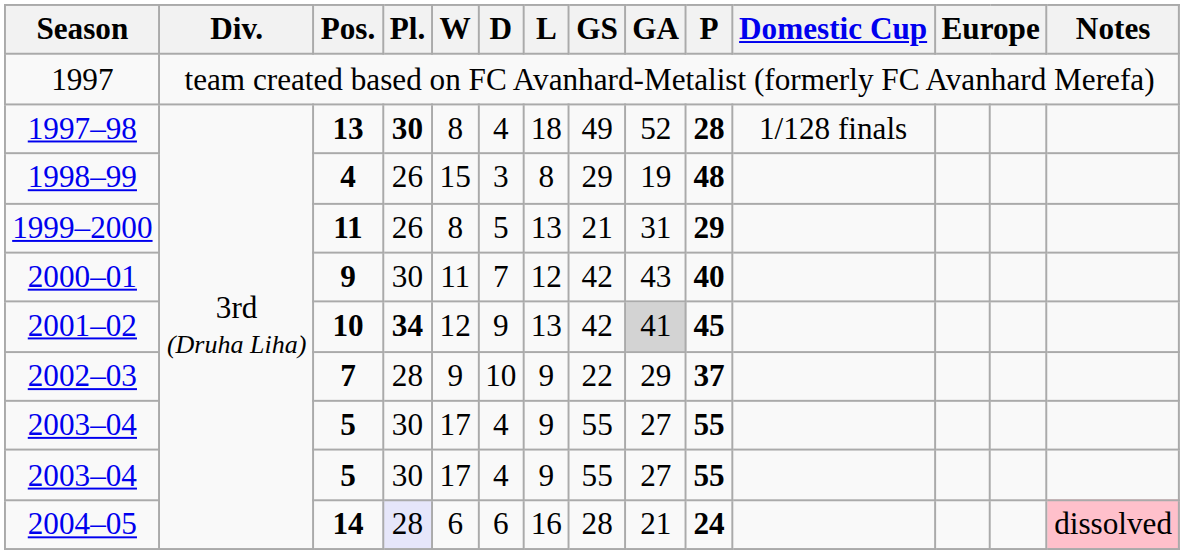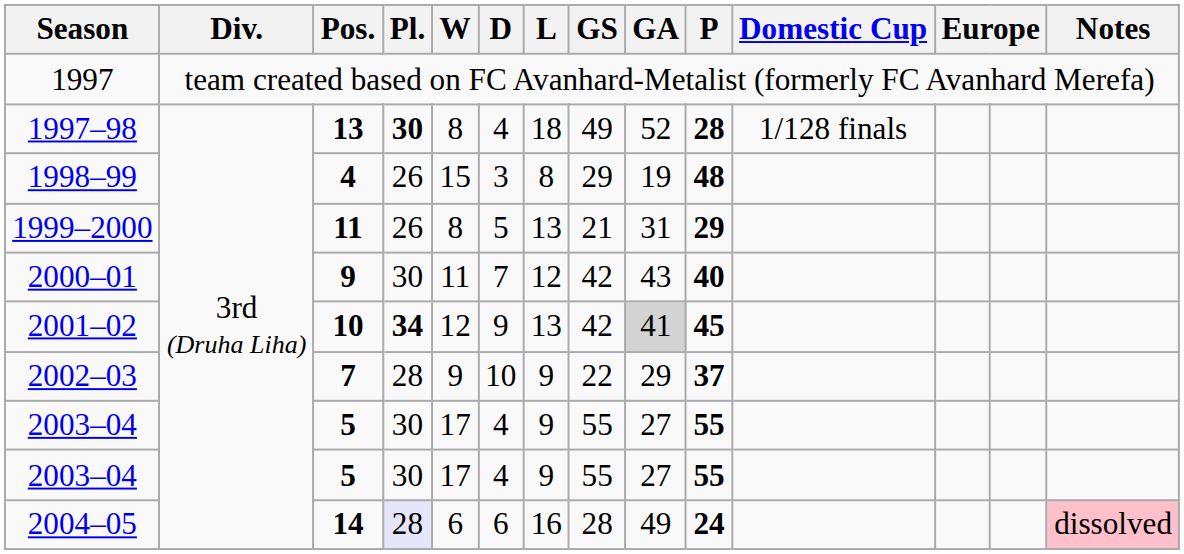 <table class="wikitable" style="font-size:100%; text-align: center;">
 <tr bgcolor="#efefef">
 <th>Season</th>
 <th>Div.</th>
 <th>Pos.</th>
 <th>Pl.</th>
 <th>W</th>
 <th>D</th>
 <th>L</th>
 <th>GS</th>
 <th>GA</th>
 <th>P</th>
 <th><a href='#'>Domestic Cup</a></th>
 <th colspan="2">Europe</th>
 <th>Notes</th>
 </tr>
 <tr>
 <td>1997</td>
 <td align="center" colspan=13>team created based on FC Avanhard-Metalist (formerly FC Avanhard Merefa)</td>
 </tr>
 <tr>
 <td align="center"><a href='#'>1997–98</a></td>
 <td align="center" rowspan=9>3rd<br><small><em>(Druha Liha)</em></small></td>
 <td align="center"><strong>13</strong></td>
 <td align="center"><strong>30</strong></td>
 <td align="center">8</td>
 <td align="center">4</td>
 <td align="center">18</td>
 <td align="center">49</td>
 <td align="center">52</td>
 <td align="center"><strong>28</strong></td>
 <td align="center">1/128 finals</td>
 <td align="center"></td>
 <td align="center"></td>
 <td align="center"></td>
 </tr>
 <tr>
 <td align="center"><a href='#'>1998–99</a></td>
 <td align="center"><strong>4</strong></td>
 <td align="center">26</td>
 <td align="center">15</td>
 <td align="center">3</td>
 <td align="center">8</td>
 <td align="center">29</td>
 <td align="center">19</td>
 <td align="center"><strong>48</strong></td>
 <td align="center"></td>
 <td align="center"></td>
 <td align="center"></td>
 <td align="center"></td>
 </tr>
 <tr>
 <td align="center"><a href='#'>1999–2000</a></td>
 <td align="center"><strong>11</strong></td>
 <td align="center">26</td>
 <td align="center">8</td>
 <td align="center">5</td>
 <td align="center">13</td>
 <td align="center">21</td>
 <td align="center">31</td>
 <td align="center"><strong>29</strong></td>
 <td align="center"></td>
 <td align="center"></td>
 <td align="center"></td>
 <td align="center"></td>
 </tr>
 <tr>
 <td align="center"><a href='#'>2000–01</a></td>
 <td align="center"><strong>9</strong></td>
 <td align="center">30</td>
 <td align="center">11</td>
 <td align="center">7</td>
 <td align="center">12</td>
 <td align="center">42</td>
 <td align="center">43</td>
 <td align="center"><strong>40</strong></td>
 <td align="center"></td>
 <td align="center"></td>
 <td align="center"></td>
 <td align="center"></td>
 </tr>
 <tr>
 <td align="center"><a href='#'>2001–02</a></td>
 <td align="center"><strong>10</strong></td>
 <td align="center"><strong>34</strong></td>
 <td align="center">12</td>
 <td align="center">9</td>
 <td align="center">13</td>
 <td align="center">42</td>
 <td align="center" style="background: lightgrey;">41</td>
 <td align="center"><strong>45</strong></td>
 <td align="center"></td>
 <td align="center"></td>
 <td align="center"></td>
 <td align="center"></td>
 </tr>
 <tr>
 <td align="center"><a href='#'>2002–03</a></td>
 <td align="center"><strong>7</strong></td>
 <td align="center">28</td>
 <td align="center">9</td>
 <td align="center">10</td>
 <td align="center">9</td>
 <td align="center">22</td>
 <td align="center">29</td>
 <td align="center"><strong>37</strong></td>
 <td align="center"></td>
 <td align="center"></td>
 <td align="center"></td>
 <td align="center"></td>
 </tr>
 <tr>
 <td align="center"><a href='#'>2003–04</a></td>
 <td align="center"><strong>5</strong></td>
 <td align="center">30</td>
 <td align="center">17</td>
 <td align="center">4</td>
 <td align="center">9</td>
 <td align="center">55</td>
 <td align="center">27</td>
 <td align="center"><strong>55</strong></td>
 <td align="center"></td>
 <td align="center"></td>
 <td align="center"></td>
 <td align="center"></td>
 </tr>
 <tr>
 <td align="center"><a href='#'>2003–04</a></td>
 <td align="center"><strong>5</strong></td>
 <td align="center">30</td>
 <td align="center">17</td>
 <td align="center">4</td>
 <td align="center">9</td>
 <td align="center">55</td>
 <td align="center">27</td>
 <td align="center"><strong>55</strong></td>
 <td align="center"></td>
 <td align="center"></td>
 <td align="center"></td>
 <td align="center"></td>
 </tr>
 <tr>
 <td align="center"><a href='#'>2004–05</a></td>
 <td align="center"><strong>14</strong></td>
 <td align="center" style="background: lavender;">28</td>
 <td align="center">6</td>
 <td align="center">6</td>
 <td align="center">16</td>
 <td align="center">28</td>
-<td align="center">21</td>
+<td align="center">49</td>
 <td align="center"><strong>24</strong></td>
 <td align="center"></td>
 <td align="center"></td>
 <td align="center"></td>
 <td align="center" bgcolor=pink>dissolved</td>
 </tr>
 </table>
